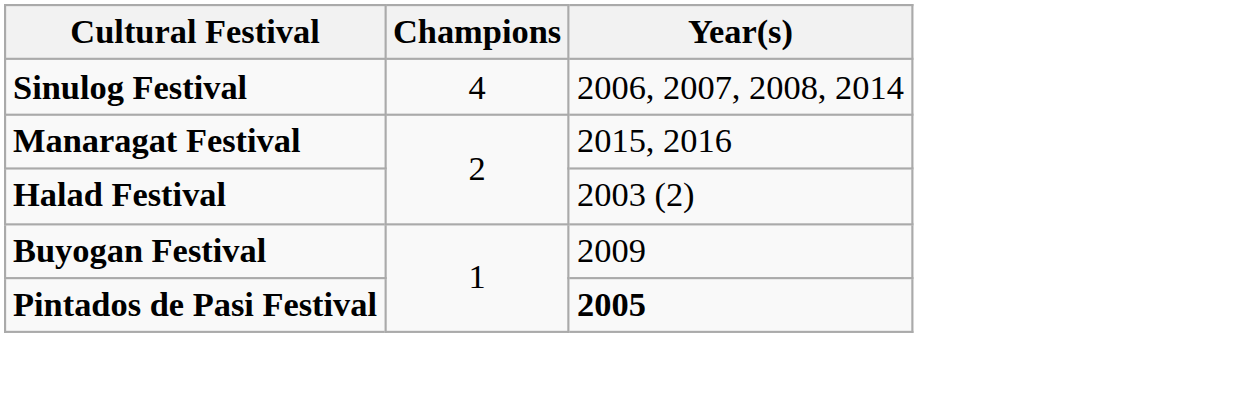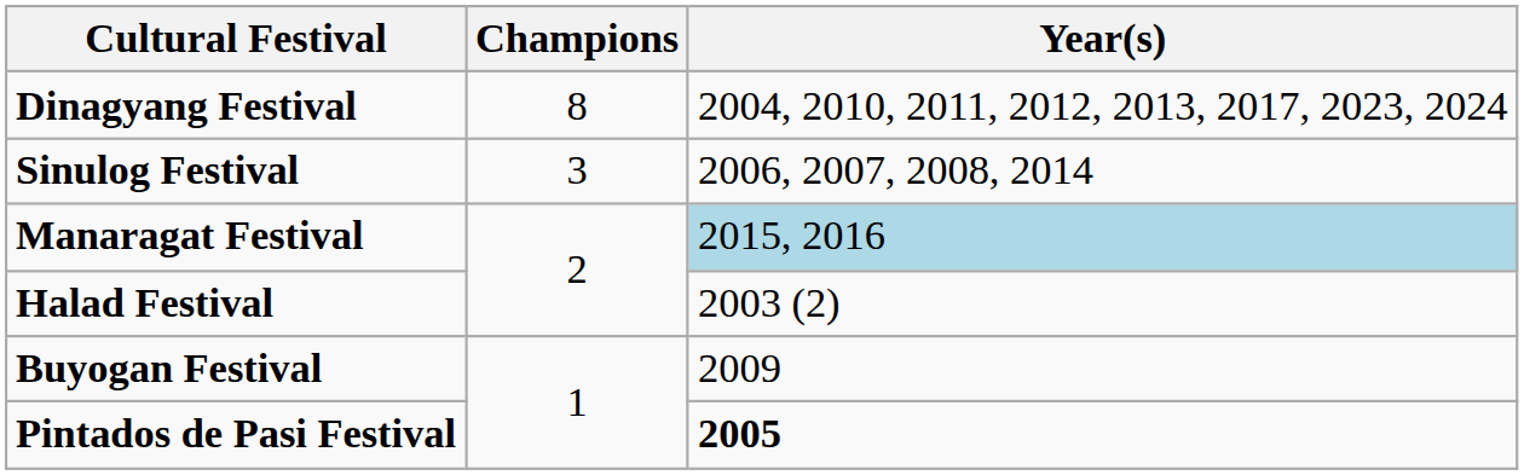 <table class="wikitable">
 <tr>
 <th>Cultural Festival</th>
 <th>Champions</th>
 <th>Year(s)</th>
 </tr>
 <tr>
+<td><strong>Dinagyang Festival</strong></td>
+<td style="text-align:center;">8</td>
+<td>2004, 2010, 2011, 2012, 2013, 2017, 2023, 2024</td>
+</tr>
+<tr>
 <td><strong>Sinulog Festival</strong></td>
-<td style="text-align:center;">4</td>
+<td style="text-align:center;">3</td>
 <td>2006, 2007, 2008, 2014</td>
 </tr>
 <tr>
 <td><strong>Manaragat Festival</strong></td>
 <td rowspan="2" style="text-align:center;">2</td>
-<td>2015, 2016</td>
+<td style="background: lightblue;">2015, 2016</td>
 </tr>
 <tr>
 <td><strong>Halad Festival</strong></td>
 <td>2003 (2)</td>
 </tr>
 <tr>
 <td><strong>Buyogan Festival</strong></td>
 <td rowspan="2" style="text-align:center;">1</td>
 <td>2009</td>
 </tr>
 <tr>
 <td><strong>Pintados de Pasi Festival</strong></td>
 <td><strong>2005</strong></td>
 </tr>
 </table>
